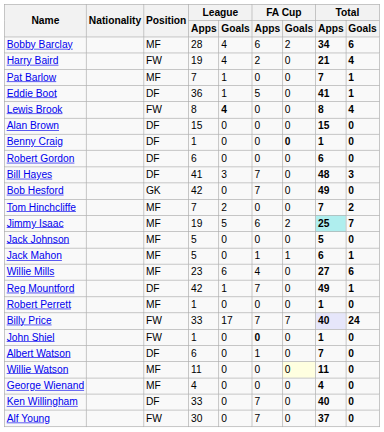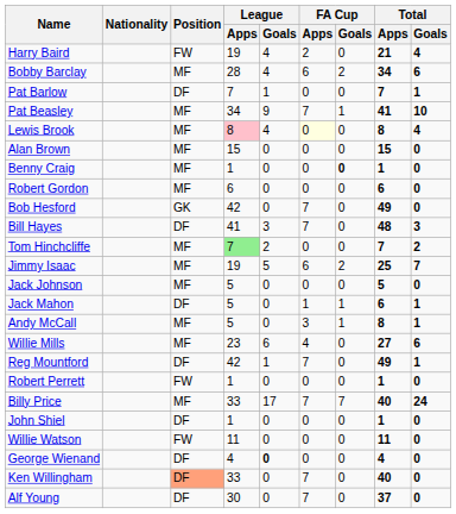 <table class="wikitable sortable">
 <tr>
 <th scope=col rowspan=2>Name</th>
 <th scope=col rowspan=2>Nationality</th>
 <th scope=col rowspan=2>Position</th>
 <th colspan=2>League</th>
 <th colspan=2>FA Cup</th>
 <th colspan=2>Total</th>
 </tr>
 <tr>
 <th>Apps</th>
 <th>Goals</th>
 <th>Apps</th>
 <th>Goals</th>
 <th>Apps</th>
 <th>Goals</th>
 </tr>
 <tr>
+<td><a href='#'>Harry Baird</a></td>
+<td></td>
+<td>FW</td>
+<td>19</td>
+<td>4</td>
+<td>2</td>
+<td>0</td>
+<td><strong>21</strong></td>
+<td><strong>4</strong></td>
+</tr>
+<tr>
 <td><a href='#'>Bobby Barclay</a></td>
 <td></td>
 <td>MF</td>
 <td>28</td>
 <td>4</td>
 <td>6</td>
 <td>2</td>
 <td><strong>34</strong></td>
 <td><strong>6</strong></td>
 </tr>
 <tr>
-<td><a href='#'>Harry Baird</a></td>
-<td></td>
-<td>FW</td>
-<td>19</td>
-<td>4</td>
-<td>2</td>
-<td>0</td>
-<td><strong>21</strong></td>
-<td><strong>4</strong></td>
-</tr>
-<tr>
 <td><a href='#'>Pat Barlow</a></td>
 <td></td>
-<td>MF</td>
+<td>DF</td>
 <td>7</td>
 <td>1</td>
 <td>0</td>
 <td>0</td>
 <td><strong>7</strong></td>
 <td><strong>1</strong></td>
 </tr>
 <tr>
-<td><a href='#'>Eddie Boot</a></td>
+<td><a href='#'>Pat Beasley</a></td>
 <td></td>
-<td>DF</td>
-<td>36</td>
+<td>MF</td>
+<td>34</td>
+<td>9</td>
+<td>7</td>
 <td>1</td>
-<td>5</td>
-<td>0</td>
 <td><strong>41</strong></td>
-<td><strong>1</strong></td>
+<td><strong>10</strong></td>
 </tr>
 <tr>
 <td><a href='#'>Lewis Brook</a></td>
 <td></td>
-<td>FW</td>
-<td>8</td>
-<td><strong>4</strong></td>
-<td>0</td>
+<td>MF</td>
+<td style="background: pink;">8</td>
+<td>4</td>
+<td style="background: lightyellow;">0</td>
 <td>0</td>
 <td><strong>8</strong></td>
 <td><strong>4</strong></td>
 </tr>
 <tr>
 <td><a href='#'>Alan Brown</a></td>
 <td></td>
-<td>DF</td>
+<td>MF</td>
 <td>15</td>
 <td>0</td>
 <td>0</td>
 <td>0</td>
 <td><strong>15</strong></td>
 <td><strong>0</strong></td>
 </tr>
 <tr>
 <td><a href='#'>Benny Craig</a></td>
 <td></td>
-<td>DF</td>
+<td>MF</td>
 <td>1</td>
 <td>0</td>
 <td>0</td>
 <td><strong>0</strong></td>
 <td><strong>1</strong></td>
 <td><strong>0</strong></td>
 </tr>
 <tr>
 <td><a href='#'>Robert Gordon</a></td>
 <td></td>
-<td>DF</td>
+<td>MF</td>
 <td>6</td>
 <td>0</td>
 <td>0</td>
 <td>0</td>
 <td><strong>6</strong></td>
+<td><strong>0</strong></td>
+</tr>
+<tr>
+<td><a href='#'>Bob Hesford</a></td>
+<td></td>
+<td>GK</td>
+<td>42</td>
+<td>0</td>
+<td>7</td>
+<td>0</td>
+<td><strong>49</strong></td>
 <td><strong>0</strong></td>
 </tr>
 <tr>
 <td><a href='#'>Bill Hayes</a></td>
 <td></td>
 <td>DF</td>
 <td>41</td>
 <td>3</td>
 <td>7</td>
 <td>0</td>
 <td><strong>48</strong></td>
 <td><strong>3</strong></td>
 </tr>
 <tr>
-<td><a href='#'>Bob Hesford</a></td>
-<td></td>
-<td>GK</td>
-<td>42</td>
-<td>0</td>
-<td>7</td>
-<td>0</td>
-<td><strong>49</strong></td>
-<td><strong>0</strong></td>
-</tr>
-<tr>
 <td><a href='#'>Tom Hinchcliffe</a></td>
 <td></td>
 <td>MF</td>
-<td>7</td>
+<td style="background: lightgreen;">7</td>
 <td>2</td>
 <td>0</td>
 <td>0</td>
 <td><strong>7</strong></td>
 <td><strong>2</strong></td>
 </tr>
 <tr>
 <td><a href='#'>Jimmy Isaac</a></td>
 <td></td>
 <td>MF</td>
 <td>19</td>
 <td>5</td>
 <td>6</td>
 <td>2</td>
-<td style="background: paleturquoise;"><strong>25</strong></td>
+<td><strong>25</strong></td>
 <td><strong>7</strong></td>
 </tr>
 <tr>
 <td><a href='#'>Jack Johnson</a></td>
 <td></td>
 <td>MF</td>
 <td>5</td>
 <td>0</td>
 <td>0</td>
 <td>0</td>
 <td><strong>5</strong></td>
 <td><strong>0</strong></td>
 </tr>
 <tr>
 <td><a href='#'>Jack Mahon</a></td>
 <td></td>
-<td>MF</td>
+<td>DF</td>
 <td>5</td>
 <td>0</td>
 <td>1</td>
 <td>1</td>
 <td><strong>6</strong></td>
+<td><strong>1</strong></td>
+</tr>
+<tr>
+<td><a href='#'>Andy McCall</a></td>
+<td></td>
+<td>MF</td>
+<td>5</td>
+<td>0</td>
+<td>3</td>
+<td>1</td>
+<td><strong>8</strong></td>
 <td><strong>1</strong></td>
 </tr>
 <tr>
 <td><a href='#'>Willie Mills</a></td>
 <td></td>
 <td>MF</td>
 <td>23</td>
 <td>6</td>
 <td>4</td>
 <td>0</td>
 <td><strong>27</strong></td>
 <td><strong>6</strong></td>
 </tr>
 <tr>
 <td><a href='#'>Reg Mountford</a></td>
 <td></td>
 <td>DF</td>
 <td>42</td>
 <td>1</td>
 <td>7</td>
 <td>0</td>
 <td><strong>49</strong></td>
 <td><strong>1</strong></td>
 </tr>
 <tr>
 <td><a href='#'>Robert Perrett</a></td>
 <td></td>
-<td>MF</td>
+<td>FW</td>
 <td>1</td>
 <td>0</td>
 <td>0</td>
 <td>0</td>
 <td><strong>1</strong></td>
 <td><strong>0</strong></td>
 </tr>
 <tr>
 <td><a href='#'>Billy Price</a></td>
 <td></td>
-<td>FW</td>
+<td>MF</td>
 <td>33</td>
 <td>17</td>
 <td>7</td>
 <td>7</td>
-<td style="background: lavender;"><strong>40</strong></td>
+<td><strong>40</strong></td>
 <td><strong>24</strong></td>
 </tr>
 <tr>
 <td><a href='#'>John Shiel</a></td>
 <td></td>
-<td>FW</td>
+<td>DF</td>
 <td>1</td>
 <td>0</td>
-<td><strong>0</strong></td>
+<td>0</td>
 <td>0</td>
 <td><strong>1</strong></td>
 <td><strong>0</strong></td>
 </tr>
 <tr>
-<td><a href='#'>Albert Watson</a></td>
-<td></td>
-<td>DF</td>
-<td>6</td>
-<td>0</td>
-<td>1</td>
-<td>0</td>
-<td><strong>7</strong></td>
-<td><strong>0</strong></td>
-</tr>
-<tr>
 <td><a href='#'>Willie Watson</a></td>
 <td></td>
-<td>MF</td>
+<td>FW</td>
 <td>11</td>
 <td>0</td>
 <td>0</td>
-<td style="background: lightyellow;">0</td>
+<td>0</td>
 <td><strong>11</strong></td>
 <td><strong>0</strong></td>
 </tr>
 <tr>
 <td><a href='#'>George Wienand</a></td>
 <td></td>
-<td>MF</td>
+<td>DF</td>
 <td>4</td>
-<td>0</td>
+<td><strong>0</strong></td>
 <td>0</td>
 <td>0</td>
 <td><strong>4</strong></td>
 <td><strong>0</strong></td>
 </tr>
 <tr>
 <td><a href='#'>Ken Willingham</a></td>
 <td></td>
-<td>DF</td>
+<td style="background: lightsalmon;">DF</td>
 <td>33</td>
 <td>0</td>
 <td>7</td>
 <td>0</td>
 <td><strong>40</strong></td>
 <td><strong>0</strong></td>
 </tr>
 <tr>
 <td><a href='#'>Alf Young</a></td>
 <td></td>
-<td>FW</td>
+<td>DF</td>
 <td>30</td>
 <td>0</td>
 <td>7</td>
 <td>0</td>
 <td><strong>37</strong></td>
 <td><strong>0</strong></td>
 </tr>
 </table>
